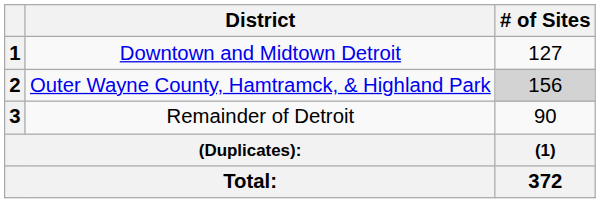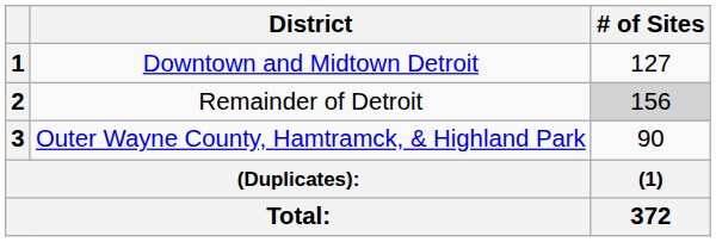 <table class="wikitable sortable" style="text-align:center">
 <tr>
 <th></th>
 <th><strong>District</strong></th>
 <th><strong># of Sites</strong></th>
 </tr>
 <tr ->
 <th>1</th>
 <td><a href='#'>Downtown and Midtown Detroit</a></td>
 <td>127</td>
 </tr>
 <tr ->
 <th>2</th>
-<td><a href='#'>Outer Wayne County, Hamtramck, & Highland Park</a></td>
+<td>Remainder of Detroit</td>
 <td style="background: lightgrey;">156</td>
 </tr>
 <tr ->
 <th>3</th>
-<td>Remainder of Detroit</td>
+<td><a href='#'>Outer Wayne County, Hamtramck, & Highland Park</a></td>
 <td>90</td>
 </tr>
 <tr - class="sortbottom">
 <th colspan="2"><small>(Duplicates):</small></th>
 <th><small>(1)</small></th>
 </tr>
 <tr - class="sortbottom">
 <th colspan="2">Total:</th>
 <th>372</th>
 </tr>
 </table>
